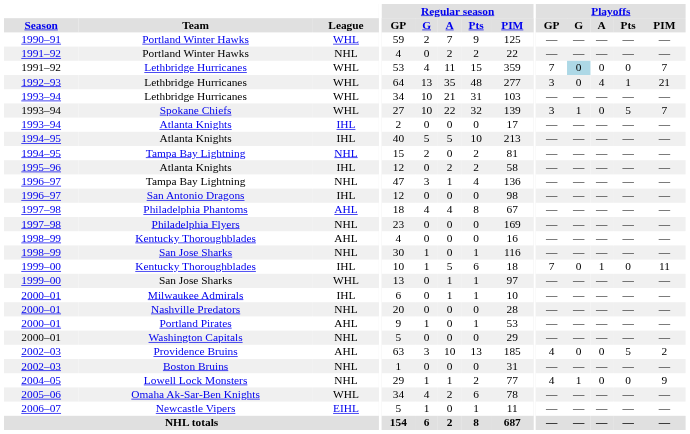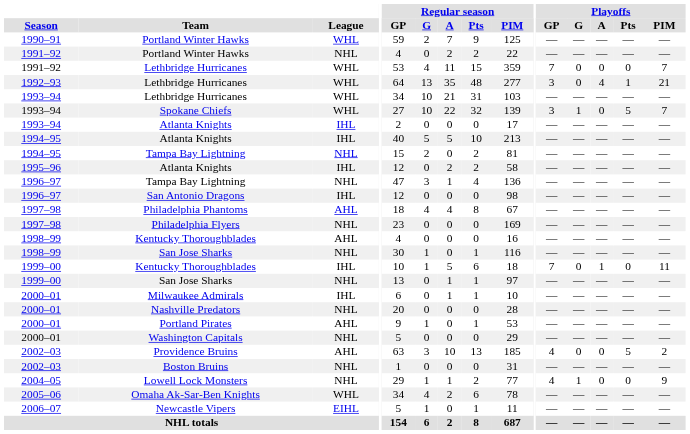 <table border="0" cellpadding="1" cellspacing="0" style="text-align:center; width:60em">
 <tr bgcolor="#e0e0e0">
 <th colspan="3" bgcolor="#ffffff"></th>
 <th rowspan="99" bgcolor="#ffffff"></th>
 <th colspan="5"><a href='#'>Regular season</a></th>
 <th rowspan="99" bgcolor="#ffffff"></th>
 <th colspan="5"><a href='#'>Playoffs</a></th>
 </tr>
 <tr bgcolor="#e0e0e0">
 <th><a href='#'>Season</a></th>
 <th>Team</th>
 <th>League</th>
 <th>GP</th>
 <th><a href='#'>G</a></th>
 <th><a href='#'>A</a></th>
 <th><a href='#'>Pts</a></th>
 <th><a href='#'>PIM</a></th>
 <th>GP</th>
 <th>G</th>
 <th>A</th>
 <th>Pts</th>
 <th>PIM</th>
 </tr>
 <tr>
 <td><a href='#'>1990–91</a></td>
 <td><a href='#'>Portland Winter Hawks</a></td>
 <td><a href='#'>WHL</a></td>
 <td>59</td>
 <td>2</td>
 <td>7</td>
 <td>9</td>
 <td>125</td>
 <td>—</td>
 <td>—</td>
 <td>—</td>
 <td>—</td>
 <td>—</td>
 </tr>
 <tr bgcolor="#f0f0f0">
 <td><a href='#'>1991–92</a></td>
 <td>Portland Winter Hawks</td>
 <td>NHL</td>
 <td>4</td>
 <td>0</td>
 <td>2</td>
 <td>2</td>
 <td>22</td>
 <td>—</td>
 <td>—</td>
 <td>—</td>
 <td>—</td>
 <td>—</td>
 </tr>
 <tr>
 <td>1991–92</td>
 <td><a href='#'>Lethbridge Hurricanes</a></td>
 <td>WHL</td>
 <td>53</td>
 <td>4</td>
 <td>11</td>
 <td>15</td>
 <td>359</td>
 <td>7</td>
-<td style="background: lightblue;">0</td>
+<td>0</td>
 <td>0</td>
 <td>0</td>
 <td>7</td>
 </tr>
 <tr bgcolor="#f0f0f0">
 <td><a href='#'>1992–93</a></td>
 <td>Lethbridge Hurricanes</td>
 <td>WHL</td>
 <td>64</td>
 <td>13</td>
 <td>35</td>
 <td>48</td>
 <td>277</td>
 <td>3</td>
 <td>0</td>
 <td>4</td>
 <td>1</td>
 <td>21</td>
 </tr>
 <tr>
 <td><a href='#'>1993–94</a></td>
 <td>Lethbridge Hurricanes</td>
 <td>WHL</td>
 <td>34</td>
 <td>10</td>
 <td>21</td>
 <td>31</td>
 <td>103</td>
 <td>—</td>
 <td>—</td>
 <td>—</td>
 <td>—</td>
 <td>—</td>
 </tr>
 <tr bgcolor="#f0f0f0">
 <td>1993–94</td>
 <td><a href='#'>Spokane Chiefs</a></td>
 <td>WHL</td>
 <td>27</td>
 <td>10</td>
 <td>22</td>
 <td>32</td>
 <td>139</td>
 <td>3</td>
 <td>1</td>
 <td>0</td>
 <td>5</td>
 <td>7</td>
 </tr>
 <tr>
 <td><a href='#'>1993–94</a></td>
 <td><a href='#'>Atlanta Knights</a></td>
 <td><a href='#'>IHL</a></td>
 <td>2</td>
 <td>0</td>
 <td>0</td>
 <td>0</td>
 <td>17</td>
 <td>—</td>
 <td>—</td>
 <td>—</td>
 <td>—</td>
 <td>—</td>
 </tr>
 <tr bgcolor="#f0f0f0">
 <td><a href='#'>1994–95</a></td>
 <td>Atlanta Knights</td>
 <td>IHL</td>
 <td>40</td>
 <td>5</td>
 <td>5</td>
 <td>10</td>
 <td>213</td>
 <td>—</td>
 <td>—</td>
 <td>—</td>
 <td>—</td>
 <td>—</td>
 </tr>
 <tr>
 <td><a href='#'>1994–95</a></td>
 <td><a href='#'>Tampa Bay Lightning</a></td>
 <td><a href='#'>NHL</a></td>
 <td>15</td>
 <td>2</td>
 <td>0</td>
 <td>2</td>
 <td>81</td>
 <td>—</td>
 <td>—</td>
 <td>—</td>
 <td>—</td>
 <td>—</td>
 </tr>
 <tr bgcolor="#f0f0f0">
 <td><a href='#'>1995–96</a></td>
 <td>Atlanta Knights</td>
 <td>IHL</td>
 <td>12</td>
 <td>0</td>
 <td>2</td>
 <td>2</td>
 <td>58</td>
 <td>—</td>
 <td>—</td>
 <td>—</td>
 <td>—</td>
 <td>—</td>
 </tr>
 <tr>
 <td><a href='#'>1996–97</a></td>
 <td>Tampa Bay Lightning</td>
 <td>NHL</td>
 <td>47</td>
 <td>3</td>
 <td>1</td>
 <td>4</td>
 <td>136</td>
 <td>—</td>
 <td>—</td>
 <td>—</td>
 <td>—</td>
 <td>—</td>
 </tr>
 <tr bgcolor="#f0f0f0">
 <td><a href='#'>1996–97</a></td>
 <td><a href='#'>San Antonio Dragons</a></td>
 <td>IHL</td>
 <td>12</td>
 <td>0</td>
 <td>0</td>
 <td>0</td>
 <td>98</td>
 <td>—</td>
 <td>—</td>
 <td>—</td>
 <td>—</td>
 <td>—</td>
 </tr>
 <tr>
 <td><a href='#'>1997–98</a></td>
 <td><a href='#'>Philadelphia Phantoms</a></td>
 <td><a href='#'>AHL</a></td>
 <td>18</td>
 <td>4</td>
 <td>4</td>
 <td>8</td>
 <td>67</td>
 <td>—</td>
 <td>—</td>
 <td>—</td>
 <td>—</td>
 <td>—</td>
 </tr>
 <tr bgcolor="#f0f0f0">
 <td><a href='#'>1997–98</a></td>
 <td><a href='#'>Philadelphia Flyers</a></td>
 <td>NHL</td>
 <td>23</td>
 <td>0</td>
 <td>0</td>
 <td>0</td>
 <td>169</td>
 <td>—</td>
 <td>—</td>
 <td>—</td>
 <td>—</td>
 <td>—</td>
 </tr>
 <tr>
 <td><a href='#'>1998–99</a></td>
 <td><a href='#'>Kentucky Thoroughblades</a></td>
 <td>AHL</td>
 <td>4</td>
 <td>0</td>
 <td>0</td>
 <td>0</td>
 <td>16</td>
 <td>—</td>
 <td>—</td>
 <td>—</td>
 <td>—</td>
 <td>—</td>
 </tr>
 <tr bgcolor="#f0f0f0">
 <td><a href='#'>1998–99</a></td>
 <td><a href='#'>San Jose Sharks</a></td>
 <td>NHL</td>
 <td>30</td>
 <td>1</td>
 <td>0</td>
 <td>1</td>
 <td>116</td>
 <td>—</td>
 <td>—</td>
 <td>—</td>
 <td>—</td>
 <td>—</td>
 </tr>
 <tr>
 <td><a href='#'>1999–00</a></td>
 <td><a href='#'>Kentucky Thoroughblades</a></td>
 <td>IHL</td>
 <td>10</td>
 <td>1</td>
 <td>5</td>
 <td>6</td>
 <td>18</td>
 <td>7</td>
 <td>0</td>
 <td>1</td>
 <td>0</td>
 <td>11</td>
 </tr>
 <tr bgcolor="#f0f0f0">
 <td><a href='#'>1999–00</a></td>
 <td>San Jose Sharks</td>
-<td>WHL</td>
+<td>NHL</td>
 <td>13</td>
 <td>0</td>
 <td>1</td>
 <td>1</td>
 <td>97</td>
 <td>—</td>
 <td>—</td>
 <td>—</td>
 <td>—</td>
 <td>—</td>
 </tr>
 <tr>
 <td><a href='#'>2000–01</a></td>
 <td><a href='#'>Milwaukee Admirals</a></td>
 <td>IHL</td>
 <td>6</td>
 <td>0</td>
 <td>1</td>
 <td>1</td>
 <td>10</td>
 <td>—</td>
 <td>—</td>
 <td>—</td>
 <td>—</td>
 <td>—</td>
 </tr>
 <tr bgcolor="#f0f0f0">
 <td><a href='#'>2000–01</a></td>
 <td><a href='#'>Nashville Predators</a></td>
 <td>NHL</td>
 <td>20</td>
 <td>0</td>
 <td>0</td>
 <td>0</td>
 <td>28</td>
 <td>—</td>
 <td>—</td>
 <td>—</td>
 <td>—</td>
 <td>—</td>
 </tr>
 <tr>
 <td><a href='#'>2000–01</a></td>
 <td><a href='#'>Portland Pirates</a></td>
 <td>AHL</td>
 <td>9</td>
 <td>1</td>
 <td>0</td>
 <td>1</td>
 <td>53</td>
 <td>—</td>
 <td>—</td>
 <td>—</td>
 <td>—</td>
 <td>—</td>
 </tr>
 <tr bgcolor="#f0f0f0">
 <td>2000–01</td>
 <td><a href='#'>Washington Capitals</a></td>
 <td>NHL</td>
 <td>5</td>
 <td>0</td>
 <td>0</td>
 <td>0</td>
 <td>29</td>
 <td>—</td>
 <td>—</td>
 <td>—</td>
 <td>—</td>
 <td>—</td>
 </tr>
 <tr>
 <td><a href='#'>2002–03</a></td>
 <td><a href='#'>Providence Bruins</a></td>
 <td>AHL</td>
 <td>63</td>
 <td>3</td>
 <td>10</td>
 <td>13</td>
 <td>185</td>
 <td>4</td>
 <td>0</td>
 <td>0</td>
 <td>5</td>
 <td>2</td>
 </tr>
 <tr bgcolor="#f0f0f0">
 <td><a href='#'>2002–03</a></td>
 <td><a href='#'>Boston Bruins</a></td>
 <td>NHL</td>
 <td>1</td>
 <td>0</td>
 <td>0</td>
 <td>0</td>
 <td>31</td>
 <td>—</td>
 <td>—</td>
 <td>—</td>
 <td>—</td>
 <td>—</td>
 </tr>
 <tr>
 <td><a href='#'>2004–05</a></td>
 <td><a href='#'>Lowell Lock Monsters</a></td>
 <td>NHL</td>
 <td>29</td>
 <td>1</td>
 <td>1</td>
 <td>2</td>
 <td>77</td>
 <td>4</td>
 <td>1</td>
 <td>0</td>
 <td>0</td>
 <td>9</td>
 </tr>
 <tr bgcolor="#f0f0f0">
 <td><a href='#'>2005–06</a></td>
 <td><a href='#'>Omaha Ak-Sar-Ben Knights</a></td>
 <td>WHL</td>
 <td>34</td>
 <td>4</td>
 <td>2</td>
 <td>6</td>
 <td>78</td>
 <td>—</td>
 <td>—</td>
 <td>—</td>
 <td>—</td>
 <td>—</td>
 </tr>
 <tr>
 <td><a href='#'>2006–07</a></td>
 <td><a href='#'>Newcastle Vipers</a></td>
 <td><a href='#'>EIHL</a></td>
 <td>5</td>
 <td>1</td>
 <td>0</td>
 <td>1</td>
 <td>11</td>
 <td>—</td>
 <td>—</td>
 <td>—</td>
 <td>—</td>
 <td>—</td>
 </tr>
 <tr bgcolor="#e0e0e0">
 <th colspan="3">NHL totals</th>
 <th>154</th>
 <th>6</th>
 <th>2</th>
 <th>8</th>
 <th>687</th>
 <th>—</th>
 <th>—</th>
 <th>—</th>
 <th>—</th>
 <th>—</th>
 </tr>
 </table>
